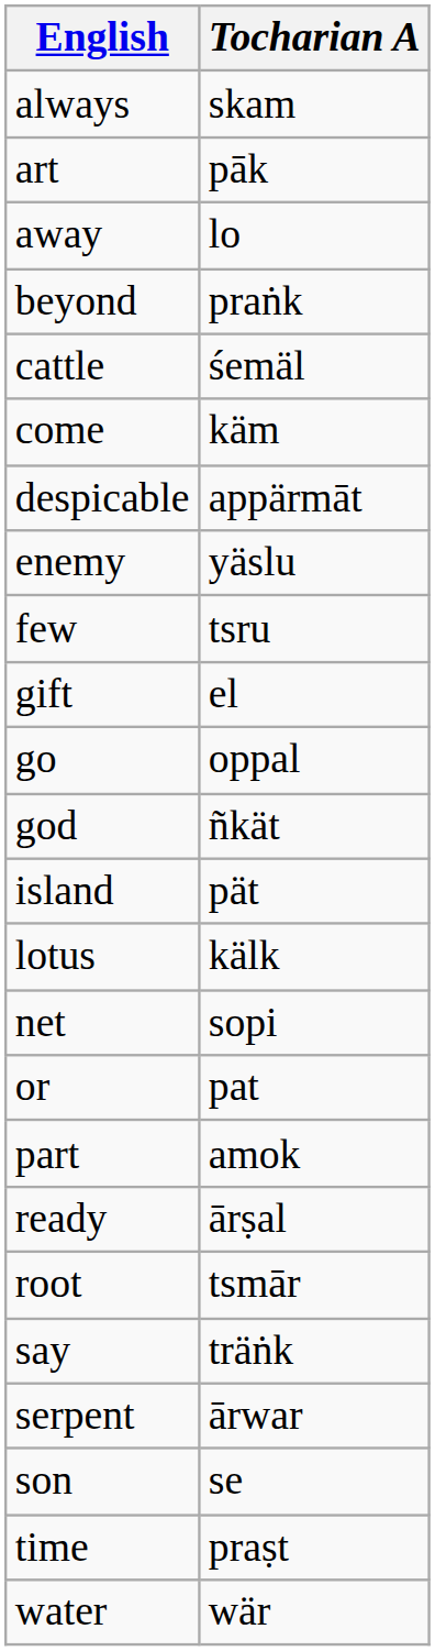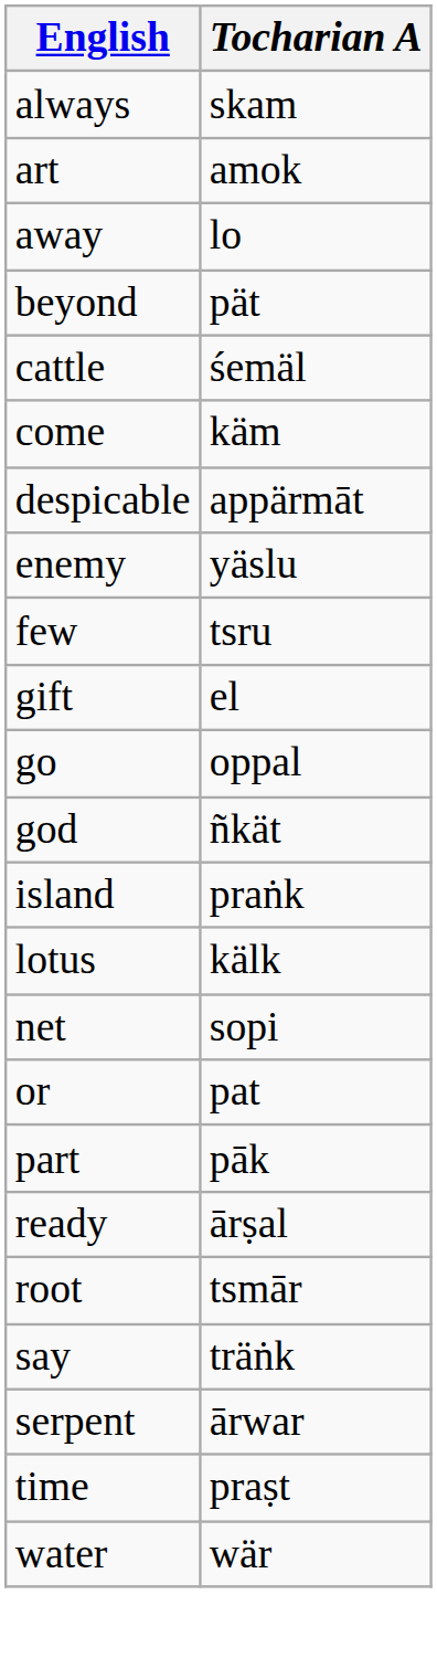 <table class="wikitable sortable">
 <tr>
 <th><a href='#'>English</a></th>
 <th><em>Tocharian A</em></th>
 </tr>
 <tr>
 <td>always</td>
 <td>skam</td>
 </tr>
 <tr>
 <td>art</td>
-<td>pāk</td>
+<td>amok</td>
 </tr>
 <tr>
 <td>away</td>
 <td>lo</td>
 </tr>
 <tr>
 <td>beyond</td>
-<td>praṅk</td>
+<td>pät</td>
 </tr>
 <tr>
 <td>cattle</td>
 <td>śemäl</td>
 </tr>
 <tr>
 <td>come</td>
 <td>käm</td>
 </tr>
 <tr>
 <td>despicable</td>
 <td>appärmāt</td>
 </tr>
 <tr>
 <td>enemy</td>
 <td>yäslu</td>
 </tr>
 <tr>
 <td>few</td>
 <td>tsru</td>
 </tr>
 <tr>
 <td>gift</td>
 <td>el</td>
 </tr>
 <tr>
 <td>go</td>
 <td>oppal</td>
 </tr>
 <tr>
 <td>god</td>
 <td>ñkät</td>
 </tr>
 <tr>
 <td>island</td>
-<td>pät</td>
+<td>praṅk</td>
 </tr>
 <tr>
 <td>lotus</td>
 <td>kälk</td>
 </tr>
 <tr>
 <td>net</td>
 <td>sopi</td>
 </tr>
 <tr>
 <td>or</td>
 <td>pat</td>
 </tr>
 <tr>
 <td>part</td>
-<td>amok</td>
+<td>pāk</td>
 </tr>
 <tr>
 <td>ready</td>
 <td>ārṣal</td>
 </tr>
 <tr>
 <td>root</td>
 <td>tsmār</td>
 </tr>
 <tr>
 <td>say</td>
 <td>träṅk</td>
 </tr>
 <tr>
 <td>serpent</td>
 <td>ārwar</td>
 </tr>
 <tr>
-<td>son</td>
-<td>se</td>
-</tr>
-<tr>
 <td>time</td>
 <td>praṣt</td>
 </tr>
 <tr>
 <td>water</td>
 <td>wär</td>
 </tr>
 </table>
